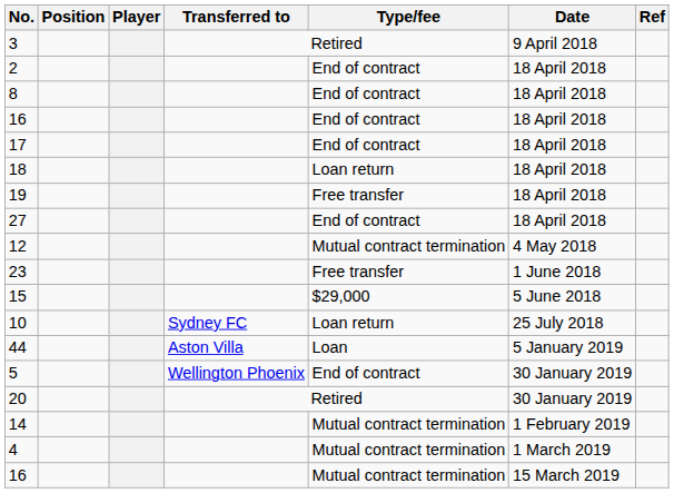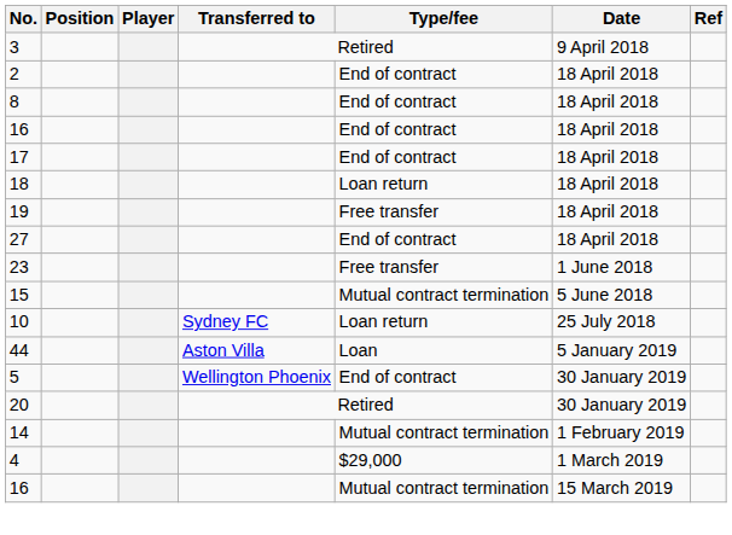 <table class="wikitable plainrowheaders sortable" style="text-align:center; text-align:left">
 <tr>
 <th scope="col">No.</th>
 <th scope="col">Position</th>
 <th scope="col">Player</th>
 <th scope="col">Transferred to</th>
 <th scope="col">Type/fee</th>
 <th scope="col">Date</th>
 <th scope="col" class="unsortable">Ref</th>
 </tr>
 <tr>
 <td>3</td>
 <td></td>
 <th scope="row"></th>
 <td colspan="2" align="center">Retired</td>
 <td>9 April 2018</td>
 <td></td>
 </tr>
 <tr>
 <td>2</td>
 <td></td>
 <th scope="row"></th>
 <td></td>
 <td>End of contract</td>
 <td>18 April 2018</td>
 <td></td>
 </tr>
 <tr>
 <td>8</td>
 <td></td>
 <th scope="row"></th>
 <td></td>
 <td>End of contract</td>
 <td>18 April 2018</td>
 <td></td>
 </tr>
 <tr>
 <td>16</td>
 <td></td>
 <th scope="row"></th>
 <td></td>
 <td>End of contract</td>
 <td>18 April 2018</td>
 <td></td>
 </tr>
 <tr>
 <td>17</td>
 <td></td>
 <th scope="row"></th>
 <td></td>
 <td>End of contract</td>
 <td>18 April 2018</td>
 <td></td>
 </tr>
 <tr>
 <td>18</td>
 <td></td>
 <th scope="row"></th>
 <td></td>
 <td>Loan return</td>
 <td>18 April 2018</td>
 <td></td>
 </tr>
 <tr>
 <td>19</td>
 <td></td>
 <th scope="row"></th>
 <td></td>
 <td>Free transfer</td>
 <td>18 April 2018</td>
 <td></td>
 </tr>
 <tr>
 <td>27</td>
 <td></td>
 <th scope="row"></th>
 <td></td>
 <td>End of contract</td>
 <td>18 April 2018</td>
 <td></td>
 </tr>
 <tr>
-<td>12</td>
-<td></td>
-<th scope="row"></th>
-<td></td>
-<td>Mutual contract termination</td>
-<td>4 May 2018</td>
-<td></td>
-</tr>
-<tr>
 <td>23</td>
 <td></td>
 <th scope="row"></th>
 <td></td>
 <td>Free transfer</td>
 <td>1 June 2018</td>
 <td></td>
 </tr>
 <tr>
 <td>15</td>
 <td></td>
 <th scope="row"></th>
 <td></td>
-<td>$29,000</td>
+<td>Mutual contract termination</td>
 <td>5 June 2018</td>
 <td></td>
 </tr>
 <tr>
 <td>10</td>
 <td></td>
 <th scope="row"></th>
 <td><a href='#'>Sydney FC</a></td>
 <td>Loan return</td>
 <td>25 July 2018</td>
 <td></td>
 </tr>
 <tr>
 <td>44</td>
 <td></td>
 <th scope="row"> </th>
 <td> <a href='#'>Aston Villa</a></td>
 <td>Loan</td>
 <td>5 January 2019</td>
 <td></td>
 </tr>
 <tr>
 <td>5</td>
 <td></td>
 <th scope="row"></th>
 <td><a href='#'>Wellington Phoenix</a></td>
 <td>End of contract</td>
 <td>30 January 2019</td>
 <td></td>
 </tr>
 <tr>
 <td>20</td>
 <td></td>
 <th scope="row"></th>
 <td colspan="2" align=center>Retired</td>
 <td>30 January 2019</td>
 <td></td>
 </tr>
 <tr>
 <td>14</td>
 <td></td>
 <th scope="row"></th>
 <td></td>
 <td>Mutual contract termination</td>
 <td>1 February 2019</td>
 <td></td>
 </tr>
 <tr>
 <td>4</td>
 <td></td>
 <th scope="row"></th>
 <td></td>
-<td>Mutual contract termination</td>
+<td>$29,000</td>
 <td>1 March 2019</td>
 <td></td>
 </tr>
 <tr>
 <td>16</td>
 <td></td>
 <th scope="row"></th>
 <td></td>
 <td>Mutual contract termination</td>
 <td>15 March 2019</td>
 <td></td>
 </tr>
 </table>
